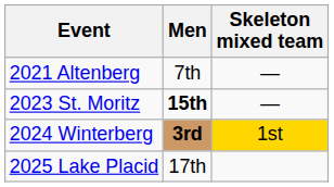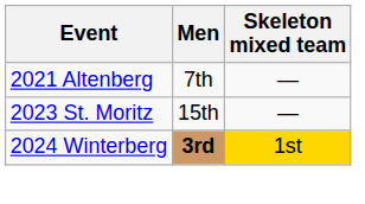 <table class="wikitable" style="text-align:center">
 <tr>
 <th>Event</th>
 <th>Men</th>
 <th>Skeleton<br>mixed team</th>
 </tr>
 <tr>
 <td style="text-align:left"> <a href='#'>2021 Altenberg</a></td>
 <td>7th</td>
 <td>—</td>
 </tr>
 <tr>
 <td style="text-align:left"> <a href='#'>2023 St. Moritz</a></td>
-<td><strong>15th</strong></td>
+<td>15th</td>
 <td>—</td>
 </tr>
 <tr>
 <td style="text-align:left"> <a href='#'>2024 Winterberg</a></td>
 <td style="background:#CC9966"><strong>3rd</strong></td>
 <td style="background:gold">1st</td>
 </tr>
-<tr>
-<td style="text-align:left"> <a href='#'>2025 Lake Placid</a></td>
-<td>17th</td>
-<td></td>
-</tr>
 </table>
